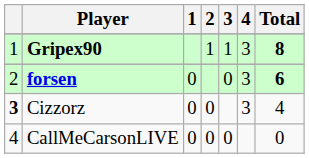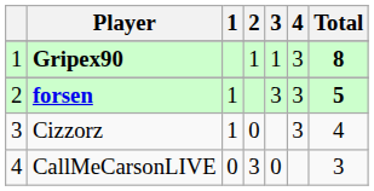 <table class="wikitable" style="text-align: center;">
 <tr>
 <th></th>
 <th>Player</th>
 <th>1</th>
 <th>2</th>
 <th>3</th>
 <th>4</th>
 <th>Total</th>
 </tr>
 <tr>
 </tr>
 <tr style="background:#ccffcc;">
 <td>1</td>
 <td align="left"><strong>Gripex90</strong></td>
 <td></td>
 <td>1</td>
 <td>1</td>
 <td>3</td>
 <td><strong>8</strong></td>
 </tr>
 <tr>
 </tr>
 <tr style="background:#ccffcc;">
 <td>2</td>
 <td align="left"><strong><a href='#'>forsen</a></strong></td>
-<td>0</td>
+<td>1</td>
 <td></td>
-<td>0</td>
 <td>3</td>
-<td><strong>6</strong></td>
+<td>3</td>
+<td><strong>5</strong></td>
 </tr>
 <tr>
-<td><strong>3</strong></td>
+<td>3</td>
 <td align="left">Cizzorz</td>
-<td>0</td>
+<td>1</td>
 <td>0</td>
 <td></td>
 <td>3</td>
 <td>4</td>
 </tr>
 <tr>
 <td>4</td>
 <td align="left">CallMeCarsonLIVE</td>
 <td>0</td>
-<td>0</td>
+<td>3</td>
 <td>0</td>
 <td></td>
-<td>0</td>
+<td>3</td>
 </tr>
 </table>
